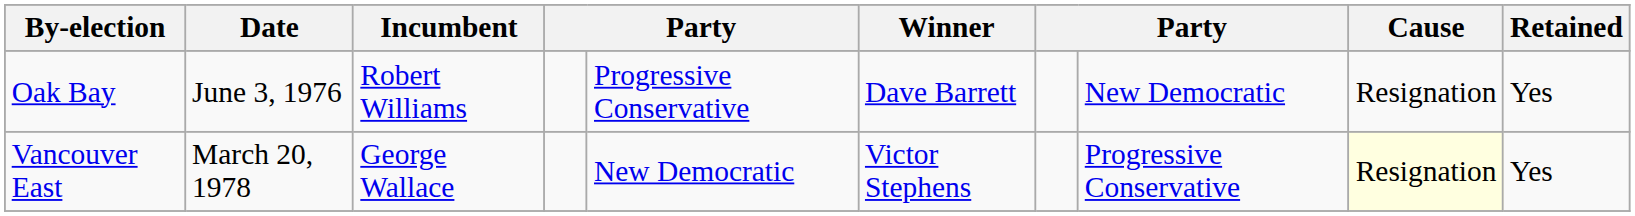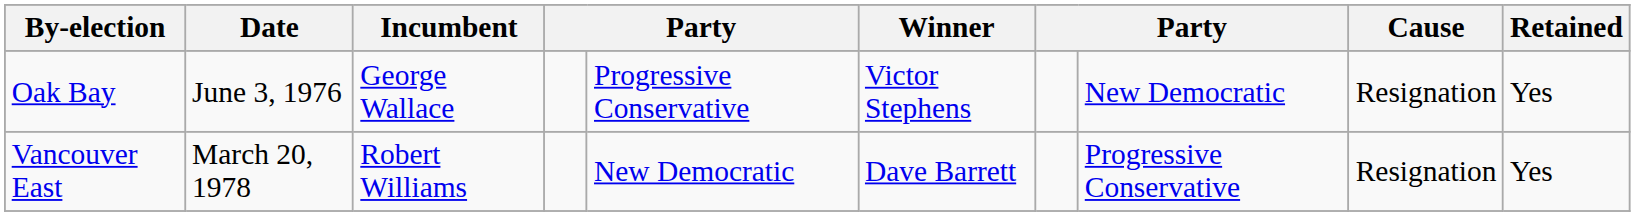 <table class=wikitable style="width:100%">
 <tr>
 <th>By-election</th>
 <th>Date</th>
 <th>Incumbent</th>
 <th colspan=2>Party</th>
 <th>Winner</th>
 <th colspan=2>Party</th>
 <th>Cause</th>
 <th>Retained</th>
 </tr>
 <tr>
 <td><a href='#'>Oak Bay</a></td>
 <td>June 3, 1976</td>
-<td><a href='#'>Robert Williams</a></td>
+<td><a href='#'>George Wallace</a></td>
 <td>    </td>
 <td><a href='#'>Progressive Conservative</a></td>
-<td><a href='#'>Dave Barrett</a></td>
+<td><a href='#'>Victor Stephens</a></td>
 <td>    </td>
 <td><a href='#'>New Democratic</a></td>
 <td>Resignation</td>
 <td>Yes</td>
 </tr>
 <tr>
 <td><a href='#'>Vancouver East</a></td>
 <td>March 20, 1978</td>
-<td><a href='#'>George Wallace</a></td>
+<td><a href='#'>Robert Williams</a></td>
 <td>    </td>
 <td><a href='#'>New Democratic</a></td>
-<td><a href='#'>Victor Stephens</a></td>
+<td><a href='#'>Dave Barrett</a></td>
 <td>    </td>
 <td><a href='#'>Progressive Conservative</a></td>
-<td style="background: lightyellow;">Resignation</td>
+<td>Resignation</td>
 <td>Yes</td>
 </tr>
 </table>
